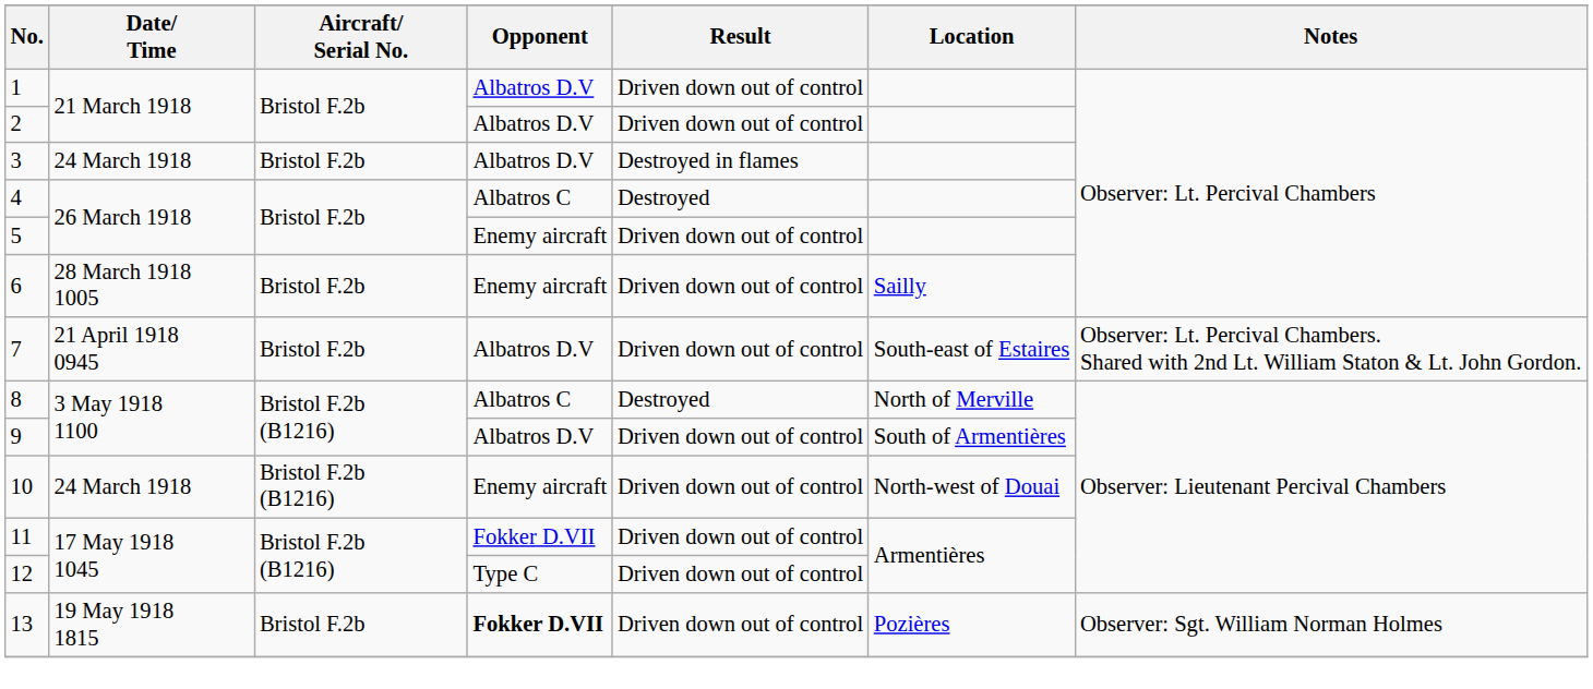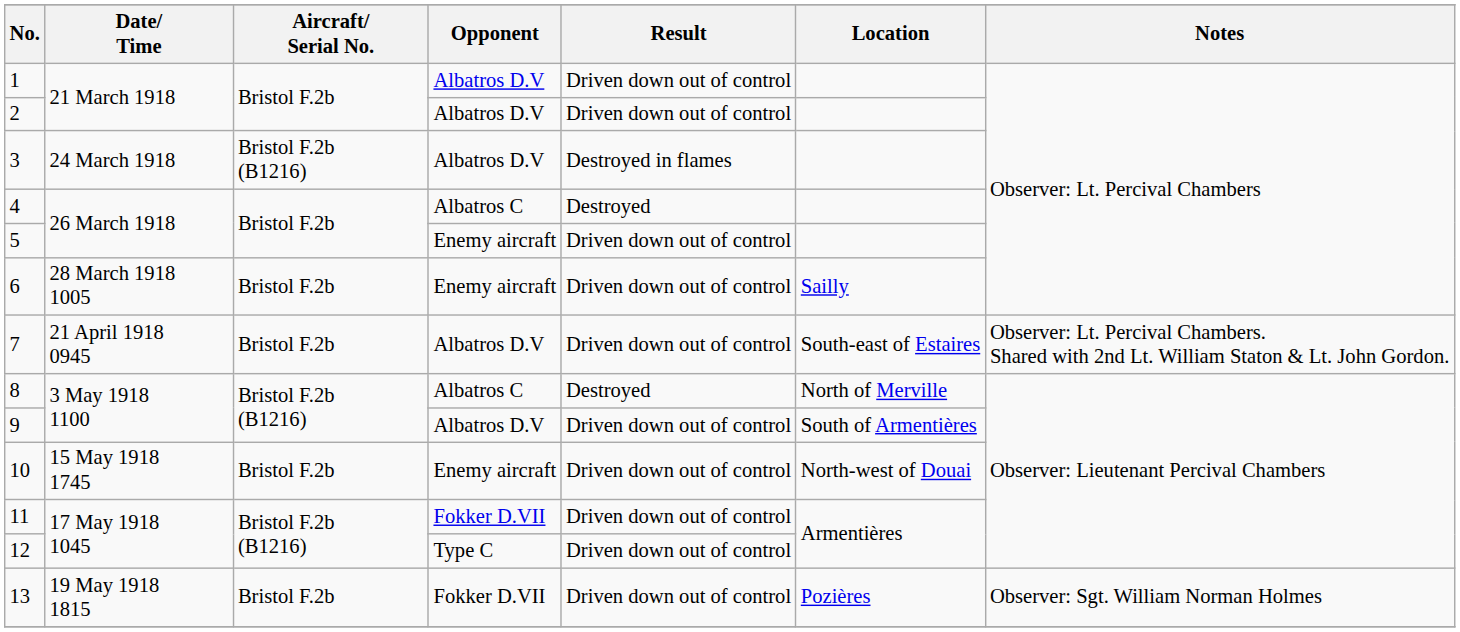 <table class="wikitable" style="font-size:90%;">
 <tr>
 </tr>
 <tr>
 <th>No.</th>
 <th width="125">Date/<br>Time</th>
 <th width="130">Aircraft/<br>Serial No.</th>
 <th>Opponent</th>
 <th>Result</th>
 <th>Location</th>
 <th>Notes</th>
 </tr>
 <tr>
 <td>1</td>
 <td rowspan=2>21 March 1918</td>
 <td rowspan=2>Bristol F.2b</td>
 <td><a href='#'>Albatros D.V</a></td>
 <td>Driven down out of control</td>
 <td></td>
 <td rowspan=6>Observer: Lt. Percival Chambers</td>
 </tr>
 <tr>
 <td>2</td>
 <td>Albatros D.V</td>
 <td>Driven down out of control</td>
 <td></td>
 </tr>
 <tr>
 <td>3</td>
 <td>24 March 1918</td>
-<td>Bristol F.2b</td>
+<td>Bristol F.2b<br> (B1216)</td>
 <td>Albatros D.V</td>
 <td>Destroyed in flames</td>
 <td></td>
 </tr>
 <tr>
 <td>4</td>
 <td rowspan=2>26 March 1918</td>
 <td rowspan=2>Bristol F.2b</td>
 <td>Albatros C</td>
 <td>Destroyed</td>
 <td></td>
 </tr>
 <tr>
 <td>5</td>
 <td>Enemy aircraft</td>
 <td>Driven down out of control</td>
 <td></td>
 </tr>
 <tr>
 <td>6</td>
 <td>28 March 1918<br>1005</td>
 <td>Bristol F.2b</td>
 <td>Enemy aircraft</td>
 <td>Driven down out of control</td>
 <td><a href='#'>Sailly</a></td>
 </tr>
 <tr>
 <td>7</td>
 <td>21 April 1918<br>0945</td>
 <td>Bristol F.2b</td>
 <td>Albatros D.V</td>
 <td>Driven down out of control</td>
 <td>South-east of <a href='#'>Estaires</a></td>
 <td>Observer: Lt. Percival Chambers.<br>Shared with 2nd Lt. William Staton & Lt. John Gordon.</td>
 </tr>
 <tr>
 <td>8</td>
 <td rowspan=2>3 May 1918<br>1100</td>
 <td rowspan=2>Bristol F.2b<br> (B1216)</td>
 <td>Albatros C</td>
 <td>Destroyed</td>
 <td>North of <a href='#'>Merville</a></td>
 <td rowspan=5>Observer: Lieutenant Percival Chambers</td>
 </tr>
 <tr>
 <td>9</td>
 <td>Albatros D.V</td>
 <td>Driven down out of control</td>
 <td>South of <a href='#'>Armentières</a></td>
 </tr>
 <tr>
 <td>10</td>
-<td>24 March 1918</td>
-<td>Bristol F.2b<br> (B1216)</td>
+<td>15 May 1918<br>1745</td>
+<td>Bristol F.2b</td>
 <td>Enemy aircraft</td>
 <td>Driven down out of control</td>
 <td>North-west of <a href='#'>Douai</a></td>
 </tr>
 <tr>
 <td>11</td>
 <td rowspan=2>17 May 1918<br>1045</td>
 <td rowspan=2>Bristol F.2b<br> (B1216)</td>
 <td><a href='#'>Fokker D.VII</a></td>
 <td>Driven down out of control</td>
 <td rowspan=2>Armentières</td>
 </tr>
 <tr>
 <td>12</td>
 <td>Type C</td>
 <td>Driven down out of control</td>
 </tr>
 <tr>
 <td>13</td>
 <td>19 May 1918<br>1815</td>
 <td>Bristol F.2b</td>
-<td><strong>Fokker D.VII</strong></td>
+<td>Fokker D.VII</td>
 <td>Driven down out of control</td>
 <td><a href='#'>Pozières</a></td>
 <td>Observer: Sgt. William Norman Holmes</td>
 </tr>
 <tr>
 </tr>
 </table>
